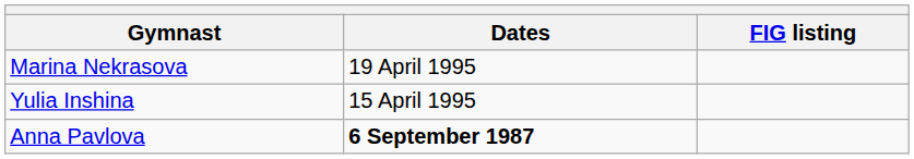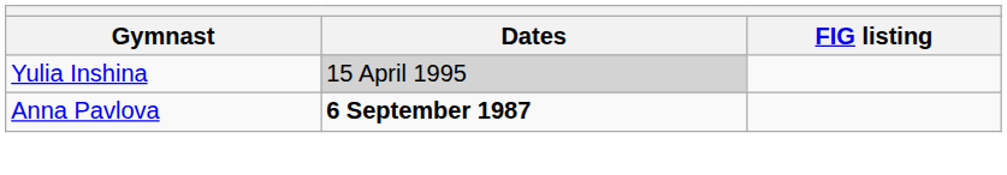 <table class="wikitable mw-collapsible mw-collapsed" width="75%">
 <tr>
 <th colspan="3"></th>
 </tr>
 <tr>
 <th>Gymnast</th>
 <th>Dates</th>
 <th><a href='#'>FIG</a> listing</th>
 </tr>
 <tr>
-<td><a href='#'>Marina Nekrasova</a></td>
-<td>19 April 1995</td>
-<td></td>
-</tr>
-<tr>
 <td><a href='#'>Yulia Inshina</a></td>
-<td>15 April 1995</td>
+<td style="background: lightgrey;">15 April 1995</td>
 <td></td>
 </tr>
 <tr>
 <td><a href='#'>Anna Pavlova</a></td>
 <td><strong>6 September 1987</strong></td>
 <td></td>
 </tr>
 </table>
